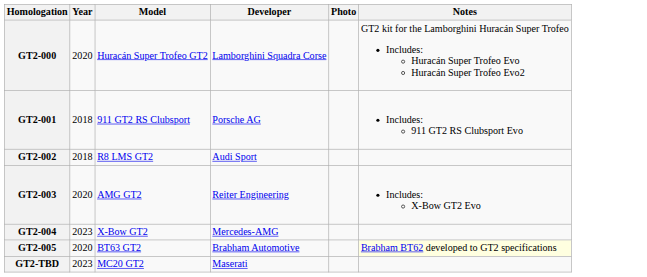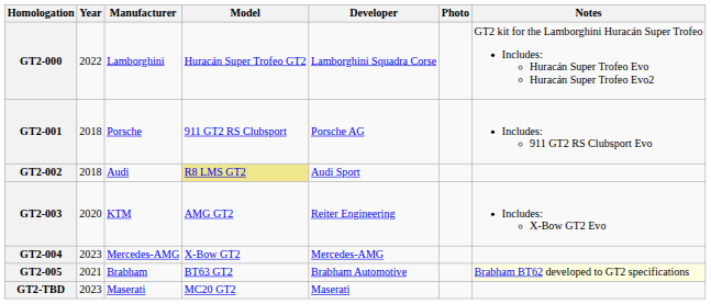 <table class="wikitable">
 <tr>
 <th>Homologation</th>
 <th>Year</th>
+<th>Manufacturer</th>
 <th>Model</th>
 <th>Developer</th>
 <th>Photo</th>
 <th>Notes</th>
 </tr>
 <tr>
 <th>GT2-000</th>
-<td>2020</td>
+<td>2022</td>
+<td><a href='#'>Lamborghini</a></td>
 <td><a href='#'>Huracán Super Trofeo GT2</a></td>
 <td><a href='#'>Lamborghini Squadra Corse</a></td>
 <td></td>
 <td>GT2 kit for the Lamborghini Huracán Super Trofeo<br><ul><li>Includes:<ul><li>Huracán Super Trofeo Evo</li><li>Huracán Super Trofeo Evo2</li></ul></li></ul></td>
 </tr>
 <tr>
 <th>GT2-001</th>
 <td>2018</td>
+<td><a href='#'>Porsche</a></td>
 <td><a href='#'>911 GT2 RS Clubsport</a></td>
 <td><a href='#'>Porsche AG</a></td>
 <td></td>
 <td><br><ul><li>Includes:<ul><li>911 GT2 RS Clubsport Evo</li></ul></li></ul></td>
 </tr>
 <tr>
 <th>GT2-002</th>
 <td>2018</td>
-<td><a href='#'>R8 LMS GT2</a></td>
+<td><a href='#'>Audi</a></td>
+<td style="background: khaki;"><a href='#'>R8 LMS GT2</a></td>
 <td><a href='#'>Audi Sport</a></td>
 <td></td>
 <td></td>
 </tr>
 <tr>
 <th>GT2-003</th>
 <td>2020</td>
+<td><a href='#'>KTM</a></td>
 <td><a href='#'>AMG GT2</a></td>
 <td><a href='#'>Reiter Engineering</a></td>
 <td></td>
 <td><br><ul><li>Includes:<ul><li>X-Bow GT2 Evo</li></ul></li></ul></td>
 </tr>
 <tr>
 <th>GT2-004</th>
 <td>2023</td>
+<td><a href='#'>Mercedes-AMG</a></td>
 <td><a href='#'>X-Bow GT2</a></td>
 <td><a href='#'>Mercedes-AMG</a></td>
 <td></td>
 <td></td>
 </tr>
 <tr>
 <th>GT2-005</th>
-<td>2020</td>
+<td>2021</td>
+<td><a href='#'>Brabham</a></td>
 <td><a href='#'>BT63 GT2</a></td>
 <td><a href='#'>Brabham Automotive</a></td>
 <td></td>
 <td style="background: lightyellow;"><a href='#'>Brabham BT62</a> developed to GT2 specifications</td>
 </tr>
 <tr>
 <th>GT2-TBD</th>
 <td>2023</td>
+<td><a href='#'>Maserati</a></td>
 <td><a href='#'>MC20 GT2</a></td>
 <td><a href='#'>Maserati</a></td>
 <td></td>
 <td></td>
 </tr>
 </table>
